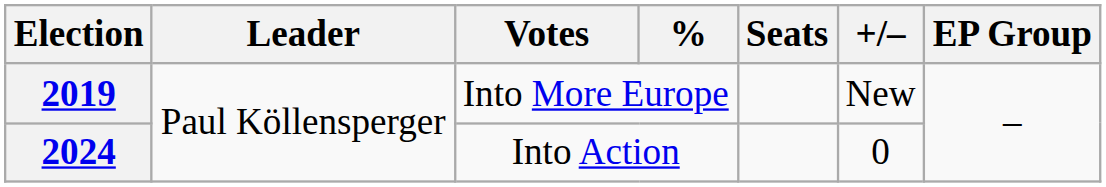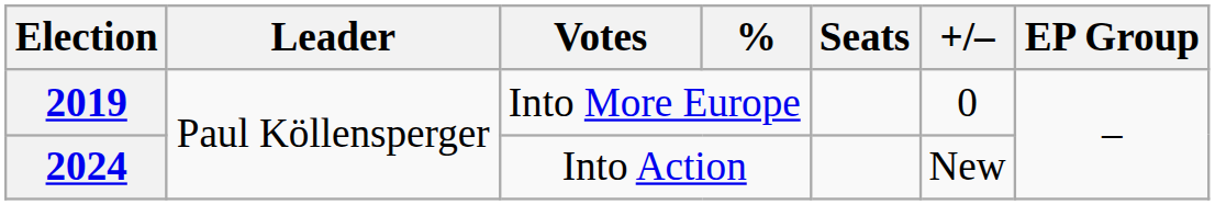 <table class="wikitable" style="text-align:center">
 <tr>
 <th>Election</th>
 <th>Leader</th>
 <th>Votes</th>
 <th>%</th>
 <th>Seats</th>
 <th>+/–</th>
 <th>EP Group</th>
 </tr>
 <tr>
 <th><a href='#'>2019</a></th>
 <td rowspan="2">Paul Köllensperger</td>
 <td colspan="2">Into <a href='#'>More Europe</a></td>
 <td></td>
-<td>New</td>
+<td> 0</td>
 <td rowspan="2">–</td>
 </tr>
 <tr>
 <th><a href='#'>2024</a></th>
 <td colspan="2">Into <a href='#'>Action</a></td>
 <td></td>
-<td> 0</td>
+<td>New</td>
 </tr>
 </table>
